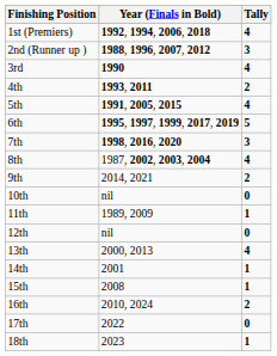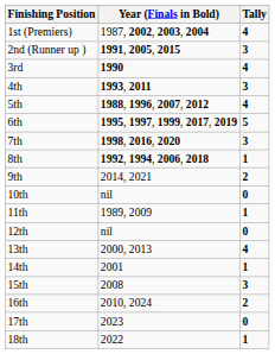 <table class="wikitable">
 <tr style="background:#bdb76b;">
 <th>Finishing Position</th>
 <th>Year (<a href='#'>Finals</a> in Bold)</th>
 <th>Tally</th>
 </tr>
 <tr>
 <td>1st (Premiers)</td>
-<td><strong>1992</strong>, <strong>1994</strong>, <strong>2006</strong>, <strong>2018</strong></td>
+<td>1987, <strong>2002</strong>, <strong>2003</strong>, <strong>2004</strong></td>
 <td><strong>4</strong></td>
 </tr>
 <tr>
 <td>2nd (Runner up  )</td>
-<td><strong>1988</strong>, <strong>1996</strong>, <strong>2007</strong>, <strong>2012</strong></td>
+<td><strong>1991</strong>, <strong>2005</strong>, <strong>2015</strong></td>
 <td><strong>3</strong></td>
 </tr>
 <tr>
 <td>3rd</td>
 <td><strong>1990</strong></td>
 <td><strong>4</strong></td>
 </tr>
 <tr>
 <td>4th</td>
 <td><strong>1993</strong>, <strong>2011</strong></td>
-<td><strong>2</strong></td>
+<td><strong>3</strong></td>
 </tr>
 <tr>
 <td>5th</td>
-<td><strong>1991</strong>, <strong>2005</strong>, <strong>2015</strong></td>
+<td><strong>1988</strong>, <strong>1996</strong>, <strong>2007</strong>, <strong>2012</strong></td>
 <td><strong>4</strong></td>
 </tr>
 <tr>
 <td>6th</td>
 <td><strong>1995</strong>, <strong>1997</strong>, <strong>1999</strong>, <strong>2017</strong>, <strong>2019</strong></td>
 <td><strong>5</strong></td>
 </tr>
 <tr>
 <td>7th</td>
 <td><strong>1998</strong>, <strong>2016</strong>, <strong>2020</strong></td>
 <td><strong>3</strong></td>
 </tr>
 <tr>
 <td>8th</td>
-<td>1987, <strong>2002</strong>, <strong>2003</strong>, <strong>2004</strong></td>
-<td><strong>4</strong></td>
+<td><strong>1992</strong>, <strong>1994</strong>, <strong>2006</strong>, <strong>2018</strong></td>
+<td><strong>1</strong></td>
 </tr>
 <tr>
 <td>9th</td>
 <td>2014, 2021</td>
 <td><strong>2</strong></td>
 </tr>
 <tr>
 <td>10th</td>
 <td>nil</td>
 <td><strong>0</strong></td>
 </tr>
 <tr>
 <td>11th</td>
 <td>1989, 2009</td>
 <td><strong>1</strong></td>
 </tr>
 <tr>
 <td>12th</td>
 <td>nil</td>
 <td><strong>0</strong></td>
 </tr>
 <tr>
 <td>13th</td>
 <td>2000, 2013</td>
 <td><strong>4</strong></td>
 </tr>
 <tr>
 <td>14th</td>
 <td>2001</td>
 <td><strong>1</strong></td>
 </tr>
 <tr>
 <td>15th</td>
 <td>2008</td>
-<td><strong>1</strong></td>
+<td><strong>3</strong></td>
 </tr>
 <tr>
 <td>16th</td>
 <td>2010, 2024</td>
 <td><strong>2</strong></td>
 </tr>
 <tr>
 <td>17th</td>
-<td>2022</td>
+<td>2023</td>
 <td><strong>0</strong></td>
 </tr>
 <tr>
 <td>18th</td>
-<td>2023</td>
+<td>2022</td>
 <td><strong>1</strong></td>
 </tr>
 </table>
